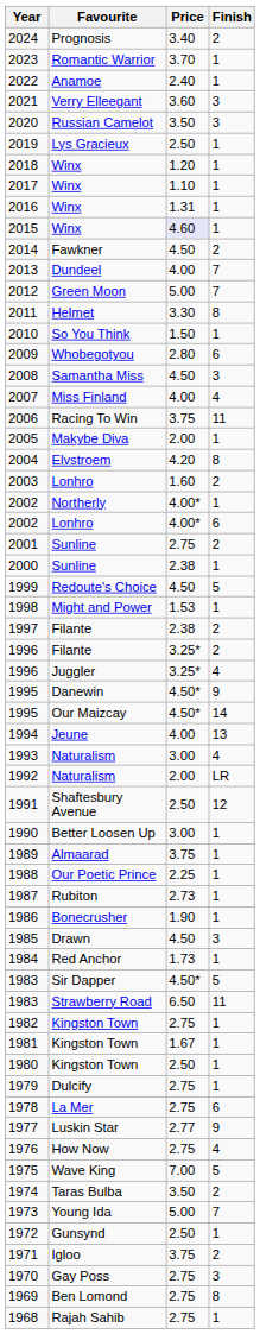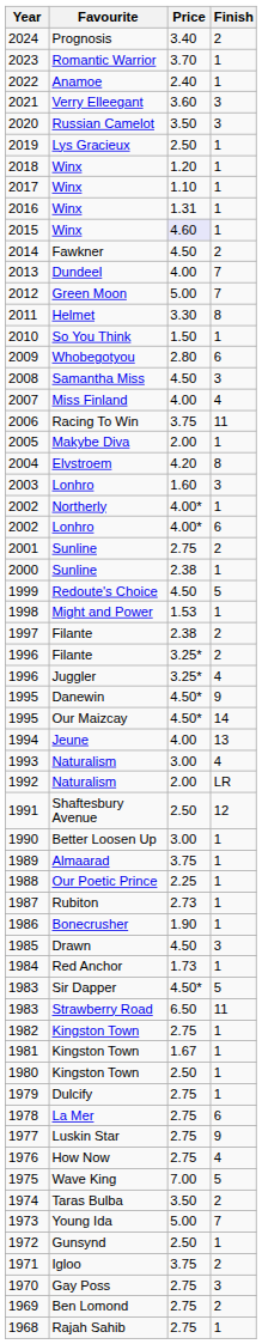 <table class="wikitable sortable" style="font-size:90%; float:left; margin-right:1em">
 <tr>
 <th style="width:40px">Year<br></th>
 <th style="width:120px;">Favourite<br></th>
 <th style="width:40px;">Price<br></th>
 <th style="width:30px;">Finish<br></th>
 </tr>
 <tr>
 <td>2024</td>
 <td>Prognosis</td>
 <td>3.40</td>
 <td>2</td>
 </tr>
 <tr>
 <td>2023</td>
 <td><a href='#'>Romantic Warrior</a></td>
 <td>3.70</td>
 <td>1</td>
 </tr>
 <tr>
 <td>2022</td>
 <td><a href='#'>Anamoe</a></td>
 <td>2.40</td>
 <td>1</td>
 </tr>
 <tr>
 <td>2021</td>
 <td><a href='#'>Verry Elleegant</a></td>
 <td>3.60</td>
 <td>3</td>
 </tr>
 <tr>
 <td>2020</td>
 <td><a href='#'>Russian Camelot</a></td>
 <td>3.50</td>
 <td>3</td>
 </tr>
 <tr>
 <td>2019</td>
 <td><a href='#'>Lys Gracieux</a></td>
 <td>2.50</td>
 <td>1</td>
 </tr>
 <tr>
 <td>2018</td>
 <td><a href='#'>Winx</a></td>
 <td>1.20</td>
 <td>1</td>
 </tr>
 <tr>
 <td>2017</td>
 <td><a href='#'>Winx</a></td>
 <td>1.10</td>
 <td>1</td>
 </tr>
 <tr>
 <td>2016</td>
 <td><a href='#'>Winx</a></td>
 <td>1.31</td>
 <td>1</td>
 </tr>
 <tr>
 <td>2015</td>
 <td><a href='#'>Winx</a></td>
 <td style="background: lavender;">4.60</td>
 <td>1</td>
 </tr>
 <tr>
 <td>2014</td>
 <td>Fawkner</td>
 <td>4.50</td>
 <td>2</td>
 </tr>
 <tr>
 <td>2013</td>
 <td><a href='#'>Dundeel</a></td>
 <td>4.00</td>
 <td>7</td>
 </tr>
 <tr>
 <td>2012</td>
 <td><a href='#'>Green Moon</a></td>
 <td>5.00</td>
 <td>7</td>
 </tr>
 <tr>
 <td>2011</td>
 <td><a href='#'>Helmet</a></td>
 <td>3.30</td>
 <td>8</td>
 </tr>
 <tr>
 <td>2010</td>
 <td><a href='#'>So You Think</a></td>
 <td>1.50</td>
 <td>1</td>
 </tr>
 <tr>
 <td>2009</td>
 <td><a href='#'>Whobegotyou</a></td>
 <td>2.80</td>
 <td>6</td>
 </tr>
 <tr>
 <td>2008</td>
 <td><a href='#'>Samantha Miss</a></td>
 <td>4.50</td>
 <td>3</td>
 </tr>
 <tr>
 <td>2007</td>
 <td><a href='#'>Miss Finland</a></td>
 <td>4.00</td>
 <td>4</td>
 </tr>
 <tr>
 <td>2006</td>
 <td>Racing To Win</td>
 <td>3.75</td>
 <td>11</td>
 </tr>
 <tr>
 <td>2005</td>
 <td><a href='#'>Makybe Diva</a></td>
 <td>2.00</td>
 <td>1</td>
 </tr>
 <tr>
 <td>2004</td>
 <td><a href='#'>Elvstroem</a></td>
 <td>4.20</td>
 <td>8</td>
 </tr>
 <tr>
 <td>2003</td>
 <td><a href='#'>Lonhro</a></td>
 <td>1.60</td>
-<td>2</td>
+<td>3</td>
 </tr>
 <tr>
 <td>2002</td>
 <td><a href='#'>Northerly</a></td>
 <td>4.00*</td>
 <td>1</td>
 </tr>
 <tr>
 <td>2002</td>
 <td><a href='#'>Lonhro</a></td>
 <td>4.00*</td>
 <td>6</td>
 </tr>
 <tr>
 <td>2001</td>
 <td><a href='#'>Sunline</a></td>
 <td>2.75</td>
 <td>2</td>
 </tr>
 <tr>
 <td>2000</td>
 <td><a href='#'>Sunline</a></td>
 <td>2.38</td>
 <td>1</td>
 </tr>
 <tr>
 <td>1999</td>
 <td><a href='#'>Redoute's Choice</a></td>
 <td>4.50</td>
 <td>5</td>
 </tr>
 <tr>
 <td>1998</td>
 <td><a href='#'>Might and Power</a></td>
 <td>1.53</td>
 <td>1</td>
 </tr>
 <tr>
 <td>1997</td>
 <td>Filante</td>
 <td>2.38</td>
 <td>2</td>
 </tr>
 <tr>
 <td>1996</td>
 <td>Filante</td>
 <td>3.25*</td>
 <td>2</td>
 </tr>
 <tr>
 <td>1996</td>
 <td>Juggler</td>
 <td>3.25*</td>
 <td>4</td>
 </tr>
 <tr>
 <td>1995</td>
 <td>Danewin</td>
 <td>4.50*</td>
 <td>9</td>
 </tr>
 <tr>
 <td>1995</td>
 <td>Our Maizcay</td>
 <td>4.50*</td>
 <td>14</td>
 </tr>
 <tr>
 <td>1994</td>
 <td><a href='#'>Jeune</a></td>
 <td>4.00</td>
 <td>13</td>
 </tr>
 <tr>
 <td>1993</td>
 <td><a href='#'>Naturalism</a></td>
 <td>3.00</td>
 <td>4</td>
 </tr>
 <tr>
 <td>1992</td>
 <td><a href='#'>Naturalism</a></td>
 <td>2.00</td>
 <td>LR</td>
 </tr>
 <tr>
 <td>1991</td>
 <td>Shaftesbury Avenue</td>
 <td>2.50</td>
 <td>12</td>
 </tr>
 <tr>
 <td>1990</td>
 <td>Better Loosen Up</td>
 <td>3.00</td>
 <td>1</td>
 </tr>
 <tr>
 <td>1989</td>
 <td><a href='#'>Almaarad</a></td>
 <td>3.75</td>
 <td>1</td>
 </tr>
 <tr>
 <td>1988</td>
 <td><a href='#'>Our Poetic Prince</a></td>
 <td>2.25</td>
 <td>1</td>
 </tr>
 <tr>
 <td>1987</td>
 <td>Rubiton</td>
 <td>2.73</td>
 <td>1</td>
 </tr>
 <tr>
 <td>1986</td>
 <td><a href='#'>Bonecrusher</a></td>
 <td>1.90</td>
 <td>1</td>
 </tr>
 <tr>
 <td>1985</td>
 <td>Drawn</td>
 <td>4.50</td>
 <td>3</td>
 </tr>
 <tr>
 <td>1984</td>
 <td>Red Anchor</td>
 <td>1.73</td>
 <td>1</td>
 </tr>
 <tr>
 <td>1983</td>
 <td>Sir Dapper</td>
 <td>4.50*</td>
 <td>5</td>
 </tr>
 <tr>
 <td>1983</td>
 <td><a href='#'>Strawberry Road</a></td>
 <td>6.50</td>
 <td>11</td>
 </tr>
 <tr>
 <td>1982</td>
 <td><a href='#'>Kingston Town</a></td>
 <td>2.75</td>
 <td>1</td>
 </tr>
 <tr>
 <td>1981</td>
 <td>Kingston Town</td>
 <td>1.67</td>
 <td>1</td>
 </tr>
 <tr>
 <td>1980</td>
 <td>Kingston Town</td>
 <td>2.50</td>
 <td>1</td>
 </tr>
 <tr>
 <td>1979</td>
 <td>Dulcify</td>
 <td>2.75</td>
 <td>1</td>
 </tr>
 <tr>
 <td>1978</td>
 <td><a href='#'>La Mer</a></td>
 <td>2.75</td>
 <td>6</td>
 </tr>
 <tr>
 <td>1977</td>
 <td>Luskin Star</td>
-<td>2.77</td>
+<td>2.75</td>
 <td>9</td>
 </tr>
 <tr>
 <td>1976</td>
 <td>How Now</td>
 <td>2.75</td>
 <td>4</td>
 </tr>
 <tr>
 <td>1975</td>
 <td>Wave King</td>
 <td>7.00</td>
 <td>5</td>
 </tr>
 <tr>
 <td>1974</td>
 <td>Taras Bulba</td>
 <td>3.50</td>
 <td>2</td>
 </tr>
 <tr>
 <td>1973</td>
 <td>Young Ida</td>
 <td>5.00</td>
 <td>7</td>
 </tr>
 <tr>
 <td>1972</td>
 <td>Gunsynd</td>
 <td>2.50</td>
 <td>1</td>
 </tr>
 <tr>
 <td>1971</td>
 <td>Igloo</td>
 <td>3.75</td>
 <td>2</td>
 </tr>
 <tr>
 <td>1970</td>
 <td>Gay Poss</td>
 <td>2.75</td>
 <td>3</td>
 </tr>
 <tr>
 <td>1969</td>
 <td>Ben Lomond</td>
 <td>2.75</td>
-<td>8</td>
+<td>2</td>
 </tr>
 <tr>
 <td>1968</td>
 <td>Rajah Sahib</td>
 <td>2.75</td>
 <td>1</td>
 </tr>
 </table>
